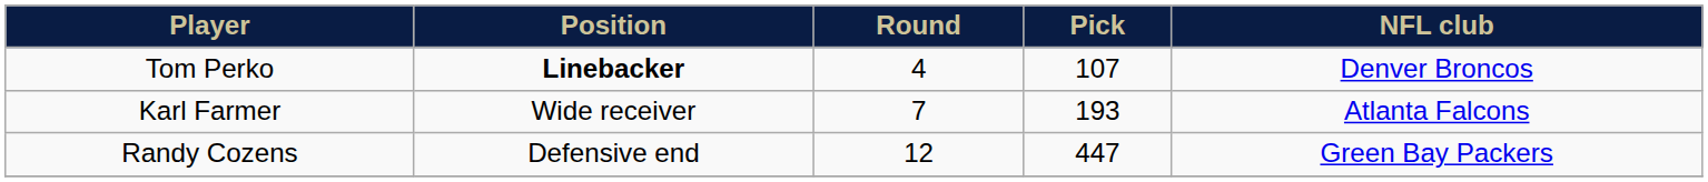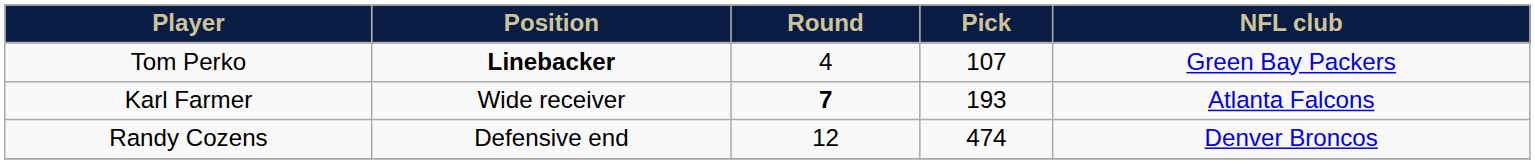 <table class="wikitable" width="80%">
 <tr align="center"  style="background:#091C44;color:#CEC499;">
 <td><strong>Player</strong></td>
 <td><strong>Position</strong></td>
 <td><strong>Round</strong></td>
 <td><strong>Pick</strong></td>
 <td><strong>NFL club</strong></td>
 </tr>
 <tr align="center" bgcolor="">
 <td>Tom Perko</td>
 <td><strong>Linebacker</strong></td>
 <td>4</td>
 <td>107</td>
-<td><a href='#'>Denver Broncos</a></td>
+<td><a href='#'>Green Bay Packers</a></td>
 </tr>
 <tr align="center" bgcolor="">
 <td>Karl Farmer</td>
 <td>Wide receiver</td>
-<td>7</td>
+<td><strong>7</strong></td>
 <td>193</td>
 <td><a href='#'>Atlanta Falcons</a></td>
 </tr>
 <tr align="center" bgcolor="">
 <td>Randy Cozens</td>
 <td>Defensive end</td>
 <td>12</td>
-<td>447</td>
-<td><a href='#'>Green Bay Packers</a></td>
+<td>474</td>
+<td><a href='#'>Denver Broncos</a></td>
 </tr>
 <tr align="center" bgcolor="">
 </tr>
 </table>
